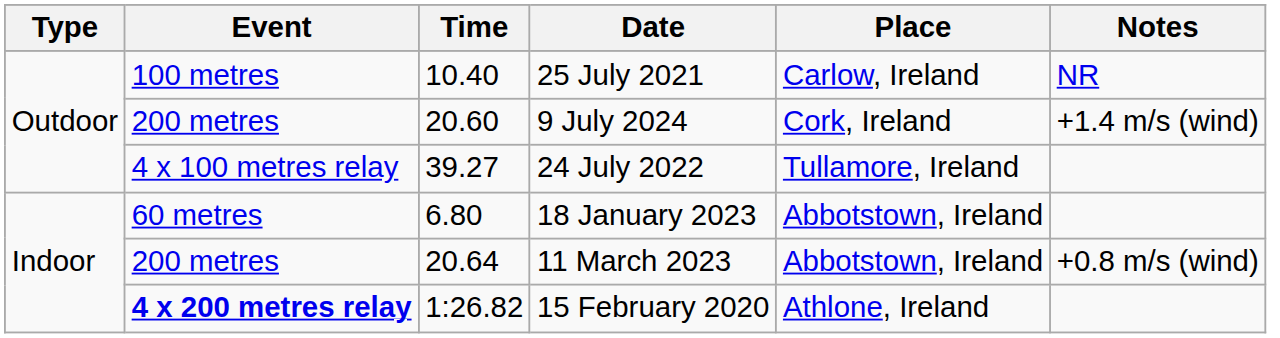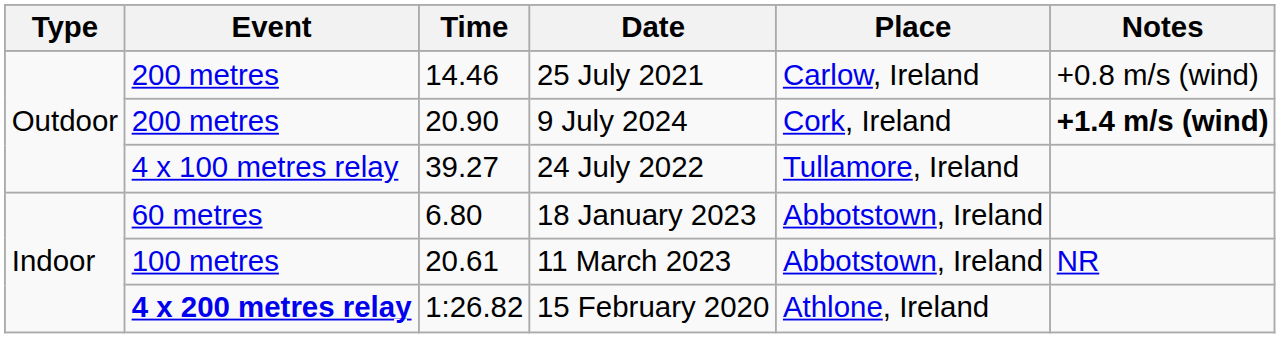 <table class="wikitable">
 <tr>
 <th>Type</th>
 <th>Event</th>
 <th>Time</th>
 <th>Date</th>
 <th>Place</th>
 <th>Notes</th>
 </tr>
 <tr>
 <td rowspan="3">Outdoor</td>
-<td><a href='#'>100 metres</a></td>
-<td>10.40</td>
+<td><a href='#'>200 metres</a></td>
+<td>14.46</td>
 <td>25 July 2021</td>
 <td><a href='#'>Carlow</a>, Ireland</td>
-<td><a href='#'>NR</a></td>
+<td>+0.8 m/s (wind)</td>
 </tr>
 <tr>
 <td><a href='#'>200 metres</a></td>
-<td>20.60</td>
+<td>20.90</td>
 <td>9 July 2024</td>
 <td><a href='#'>Cork</a>, Ireland</td>
-<td>+1.4 m/s (wind)</td>
+<td><strong>+1.4 m/s (wind)</strong></td>
 </tr>
 <tr>
 <td><a href='#'>4 x 100 metres relay</a></td>
 <td>39.27</td>
 <td>24 July 2022</td>
 <td><a href='#'>Tullamore</a>, Ireland</td>
 <td></td>
 </tr>
 <tr>
 <td rowspan="3">Indoor</td>
 <td><a href='#'>60 metres</a></td>
 <td>6.80</td>
 <td>18 January 2023</td>
 <td><a href='#'>Abbotstown</a>, Ireland</td>
 <td></td>
 </tr>
 <tr>
-<td><a href='#'>200 metres</a></td>
-<td>20.64</td>
+<td><a href='#'>100 metres</a></td>
+<td>20.61</td>
 <td>11 March 2023</td>
 <td><a href='#'>Abbotstown</a>, Ireland</td>
-<td>+0.8 m/s (wind)</td>
+<td><a href='#'>NR</a></td>
 </tr>
 <tr>
 <td><strong><a href='#'>4 x 200 metres relay</a></strong></td>
 <td>1:26.82</td>
 <td>15 February 2020</td>
 <td><a href='#'>Athlone</a>, Ireland</td>
 <td></td>
 </tr>
 </table>
